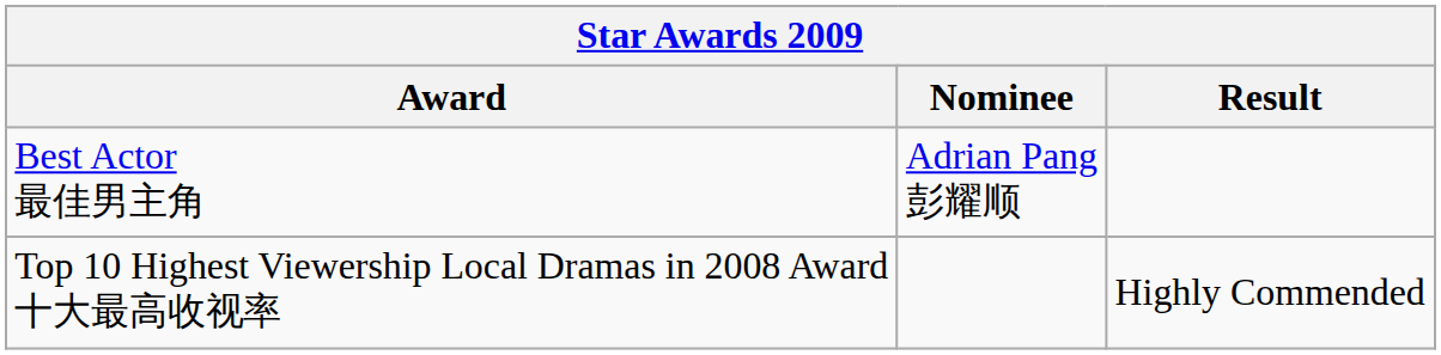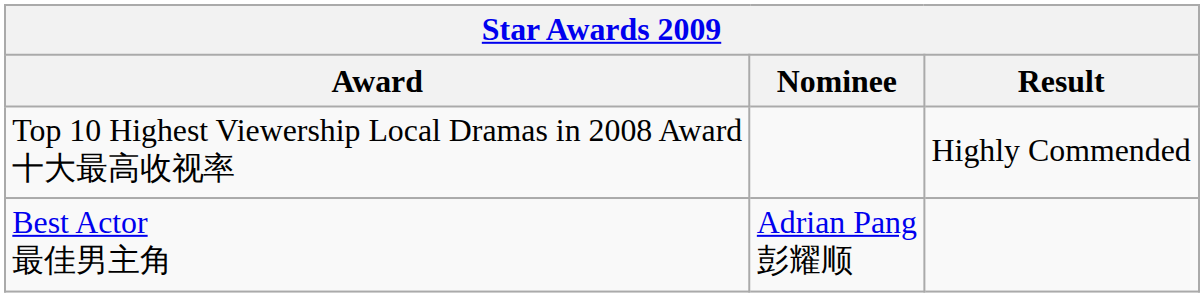 <table class="wikitable">
 <tr>
 <th colspan="3"><a href='#'>Star Awards 2009</a></th>
 </tr>
 <tr>
 <th>Award</th>
 <th>Nominee</th>
 <th>Result</th>
 </tr>
 <tr>
+<td>Top 10 Highest Viewership Local Dramas in 2008 Award <br> 十大最高收视率</td>
+<td></td>
+<td>  Highly Commended</td>
+</tr>
+<tr>
 <td><a href='#'>Best Actor</a> <br> 最佳男主角</td>
 <td><a href='#'>Adrian Pang</a> <br> 彭耀顺</td>
 <td></td>
 </tr>
-<tr>
-<td>Top 10 Highest Viewership Local Dramas in 2008 Award <br> 十大最高收视率</td>
-<td></td>
-<td>  Highly Commended</td>
-</tr>
 </table>
